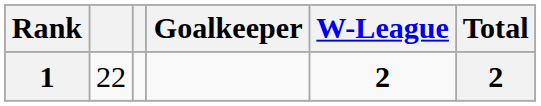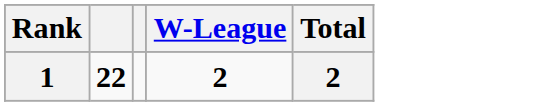 <table class="wikitable" style="text-align:center">
 <tr>
 <th>Rank</th>
 <th></th>
 <th></th>
-<th>Goalkeeper</th>
 <th><a href='#'>W-League</a></th>
 <th>Total</th>
 </tr>
 <tr>
 <th>1</th>
-<td>22</td>
+<td><strong>22</strong></td>
 <td></td>
-<td align="left"></td>
 <td><strong>2</strong></td>
 <th>2</th>
 </tr>
 </table>
